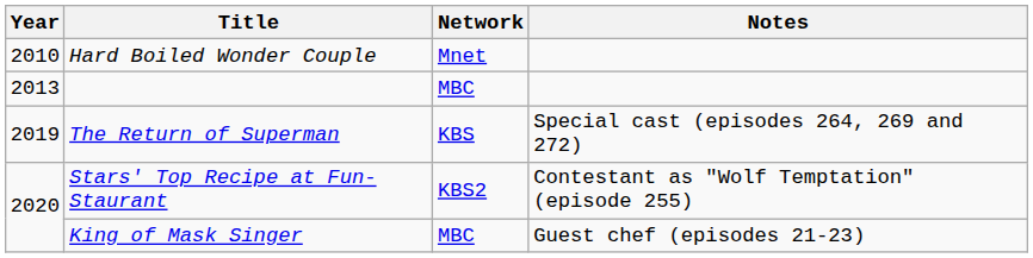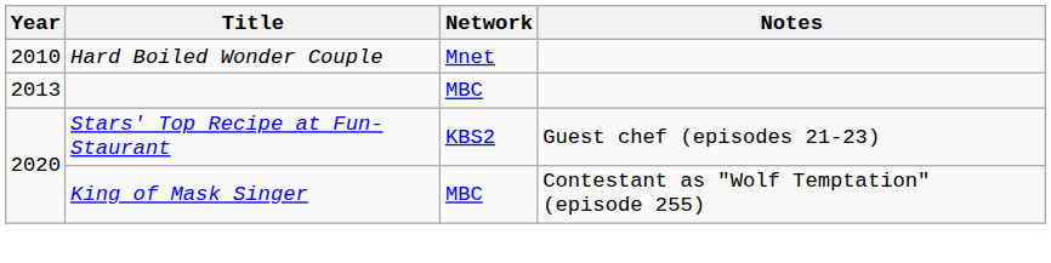 <table class="wikitable" style="width:650px">
 <tr>
 <th width=10>Year</th>
 <th>Title</th>
 <th>Network</th>
 <th>Notes</th>
 </tr>
 <tr>
 <td>2010</td>
 <td><em>Hard Boiled Wonder Couple</em></td>
 <td><a href='#'>Mnet</a></td>
 <td></td>
 </tr>
 <tr>
 <td>2013</td>
 <td><em></em></td>
 <td><a href='#'>MBC</a></td>
 <td></td>
 </tr>
 <tr>
-<td>2019</td>
-<td><em><a href='#'>The Return of Superman</a></em></td>
-<td><a href='#'>KBS</a></td>
-<td>Special cast (episodes 264, 269 and 272)<br></td>
-</tr>
-<tr>
 <td rowspan=2>2020</td>
 <td><em><a href='#'>Stars' Top Recipe at Fun-Staurant</a></em></td>
 <td><a href='#'>KBS2</a></td>
-<td>Contestant as "Wolf Temptation" (episode 255)</td>
+<td>Guest chef (episodes 21-23)</td>
 </tr>
 <tr>
 <td><em><a href='#'>King of Mask Singer</a></em></td>
 <td><a href='#'>MBC</a></td>
-<td>Guest chef (episodes 21-23)</td>
+<td>Contestant as "Wolf Temptation" (episode 255)</td>
 </tr>
 </table>
